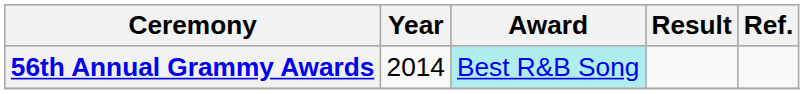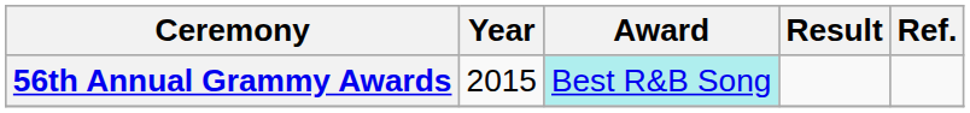 <table class="wikitable plainrowheaders">
 <tr>
 <th scope="col">Ceremony</th>
 <th scope="col">Year</th>
 <th scope="col">Award</th>
 <th scope="col">Result</th>
 <th scope="col">Ref.</th>
 </tr>
 <tr>
 <th scope="row"><a href='#'>56th Annual Grammy Awards</a></th>
-<td>2014</td>
+<td>2015</td>
 <td style="background: paleturquoise;"><a href='#'>Best R&B Song</a></td>
 <td></td>
 <td></td>
 </tr>
 <tr>
 </tr>
 </table>
